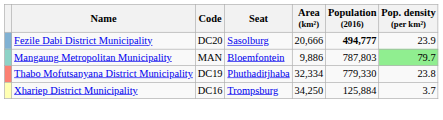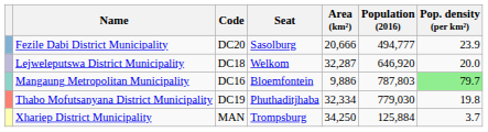 <table class="wikitable sortable">
 <tr>
 <th class="unsortable"> </th>
 <th>Name</th>
 <th>Code</th>
 <th>Seat</th>
 <th>Area<br><small>(km²)</small></th>
 <th>Population<br><small>(2016)</small></th>
 <th>Pop. density<br><small>(per km²)</small></th>
 </tr>
 <tr>
 <td style="text-align:center;background-color:#80B1D3"></td>
 <td><a href='#'>Fezile Dabi District Municipality</a></td>
 <td>DC20</td>
 <td><a href='#'>Sasolburg</a></td>
 <td style="text-align:right">20,666</td>
-<td style="text-align:right"><strong>494,777</strong></td>
+<td style="text-align:right">494,777</td>
 <td style="text-align:right">23.9</td>
+</tr>
+<tr>
+<td style="text-align:center;background-color:#BEBADA"></td>
+<td><a href='#'>Lejweleputswa District Municipality</a></td>
+<td>DC18</td>
+<td><a href='#'>Welkom</a></td>
+<td style="text-align:right">32,287</td>
+<td style="text-align:right">646,920</td>
+<td style="text-align:right">20.0</td>
 </tr>
 <tr>
 <td style="text-align:center;background-color:#8DD3C7"></td>
 <td><a href='#'>Mangaung Metropolitan Municipality</a></td>
-<td>MAN</td>
+<td>DC16</td>
 <td><a href='#'>Bloemfontein</a></td>
 <td style="text-align:right">9,886</td>
 <td style="text-align:right">787,803</td>
 <td style="background: lightgreen; text-align:right">79.7</td>
 </tr>
 <tr>
 <td style="text-align:center;background-color:#FB8072"></td>
 <td><a href='#'>Thabo Mofutsanyana District Municipality</a></td>
 <td>DC19</td>
 <td><a href='#'>Phuthaditjhaba</a></td>
 <td style="text-align:right">32,334</td>
-<td style="text-align:right">779,330</td>
-<td style="text-align:right">23.8</td>
+<td style="text-align:right">779,030</td>
+<td style="text-align:right">19.8</td>
 </tr>
 <tr>
 <td style="text-align:center;background-color:#FFFFB3"></td>
 <td><a href='#'>Xhariep District Municipality</a></td>
-<td>DC16</td>
+<td>MAN</td>
 <td><a href='#'>Trompsburg</a></td>
 <td style="text-align:right">34,250</td>
 <td style="text-align:right">125,884</td>
 <td style="text-align:right">3.7</td>
 </tr>
 </table>
